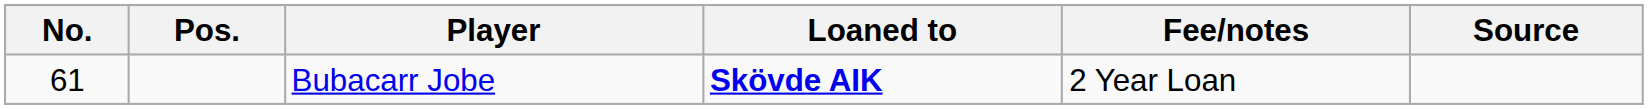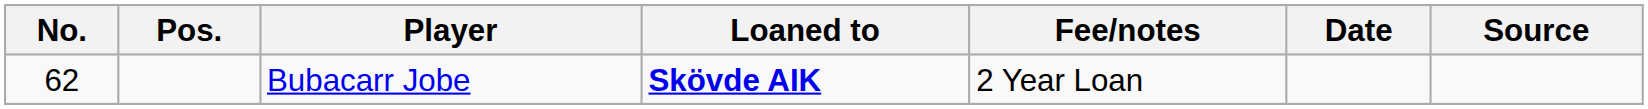 <table class="wikitable sortable" style="width:90%; text-align:center; font-size:95%; text-align:left;">
 <tr>
 <th><strong>No.</strong></th>
 <th><strong>Pos.</strong></th>
 <th><strong>Player</strong></th>
 <th><strong>Loaned to</strong></th>
 <th><strong>Fee/notes</strong></th>
+<th><strong>Date</strong></th>
 <th><strong>Source</strong></th>
 </tr>
 <tr>
-<td align=center>61</td>
+<td align=center>62</td>
 <td align=center></td>
 <td align=Jobe, Bubacarr> <a href='#'>Bubacarr Jobe</a></td>
 <td><strong> <a href='#'>Skövde AIK</a></strong></td>
 <td>2 Year Loan</td>
 <td></td>
+<td></td>
 </tr>
 </table>
